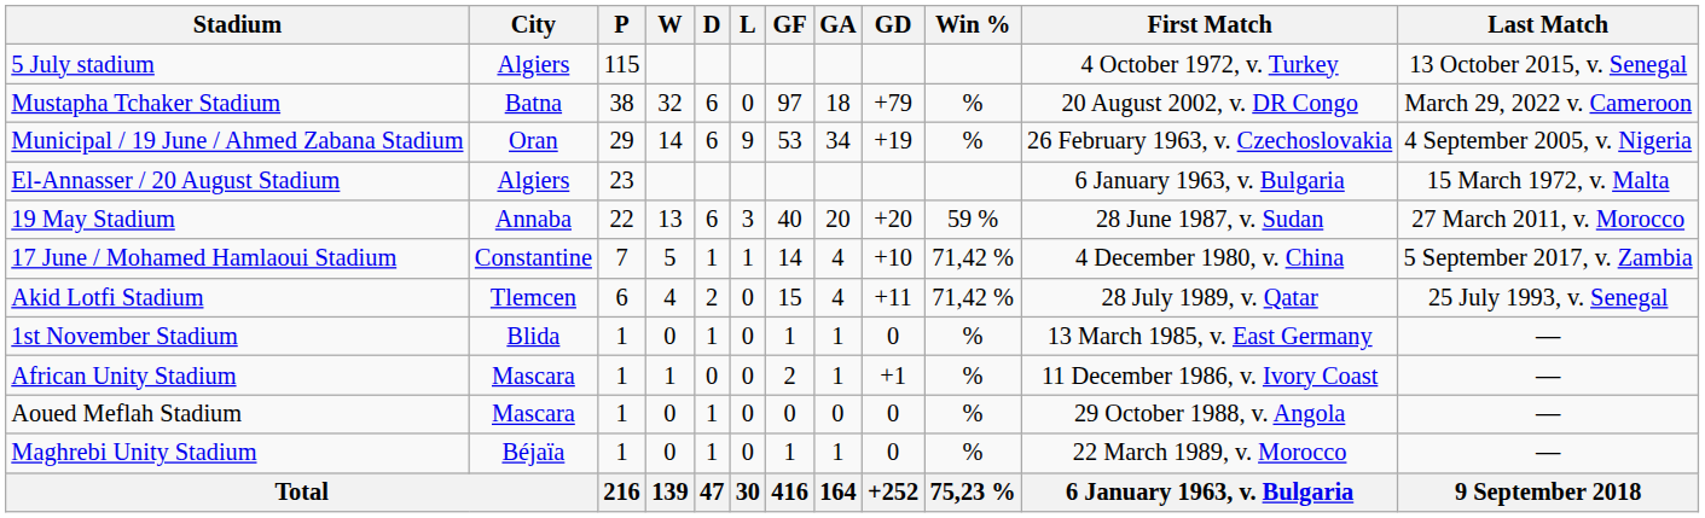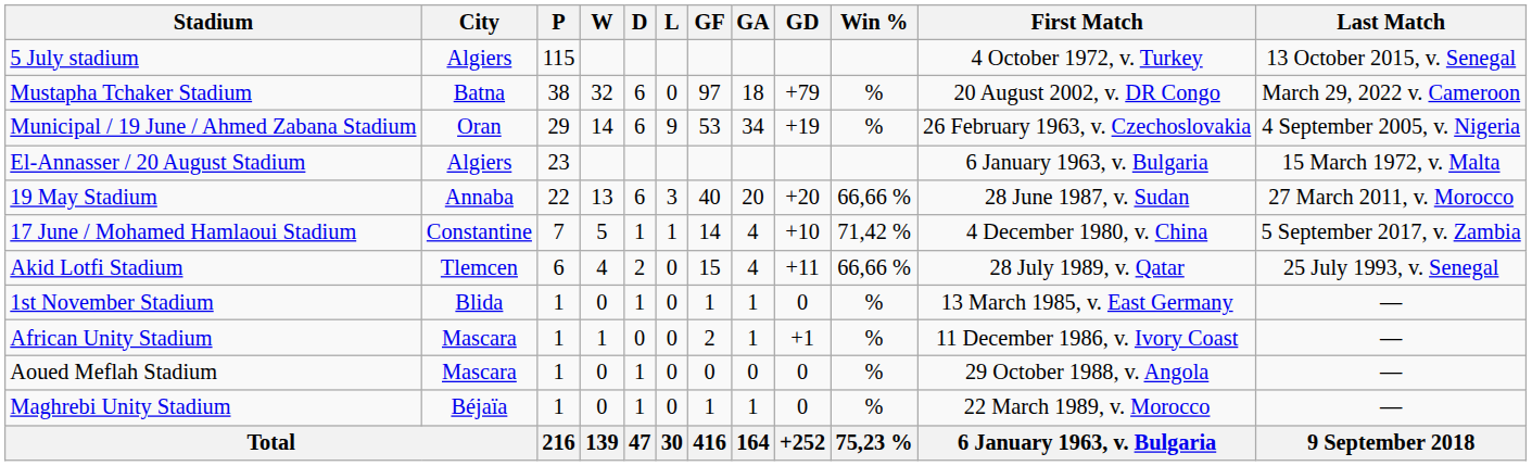 <table class="sortable wikitable" style="text-align:center">
 <tr>
 <th>Stadium</th>
 <th>City</th>
 <th>P</th>
 <th>W</th>
 <th>D</th>
 <th>L</th>
 <th>GF</th>
 <th>GA</th>
 <th>GD</th>
 <th>Win %</th>
 <th>First Match</th>
 <th>Last Match</th>
 </tr>
 <tr>
 <td align="left"><a href='#'>5 July stadium</a></td>
 <td><a href='#'>Algiers</a></td>
 <td>115</td>
 <td></td>
 <td></td>
 <td></td>
 <td></td>
 <td></td>
 <td></td>
 <td></td>
 <td>4 October 1972, v. <a href='#'>Turkey</a></td>
 <td>13 October 2015, v. <a href='#'>Senegal</a></td>
 </tr>
 <tr>
 <td align="left"><a href='#'>Mustapha Tchaker Stadium</a></td>
 <td><a href='#'>Batna</a></td>
 <td>38</td>
 <td>32</td>
 <td>6</td>
 <td>0</td>
 <td>97</td>
 <td>18</td>
 <td>+79</td>
 <td>%</td>
 <td>20 August 2002, v. <a href='#'>DR Congo</a></td>
 <td>March 29, 2022 v. <a href='#'>Cameroon</a></td>
 </tr>
 <tr>
 <td align="left"><a href='#'>Municipal / 19 June / Ahmed Zabana Stadium</a></td>
 <td><a href='#'>Oran</a></td>
 <td>29</td>
 <td>14</td>
 <td>6</td>
 <td>9</td>
 <td>53</td>
 <td>34</td>
 <td>+19</td>
 <td>%</td>
 <td>26 February 1963, v. <a href='#'>Czechoslovakia</a></td>
 <td>4 September 2005, v. <a href='#'>Nigeria</a></td>
 </tr>
 <tr>
 <td align="left"><a href='#'>El-Annasser / 20 August Stadium</a></td>
 <td><a href='#'>Algiers</a></td>
 <td>23</td>
 <td></td>
 <td></td>
 <td></td>
 <td></td>
 <td></td>
 <td></td>
 <td></td>
 <td>6 January 1963, v. <a href='#'>Bulgaria</a></td>
 <td>15 March 1972, v. <a href='#'>Malta</a></td>
 </tr>
 <tr>
 <td align="left"><a href='#'>19 May Stadium</a></td>
 <td><a href='#'>Annaba</a></td>
 <td>22</td>
 <td>13</td>
 <td>6</td>
 <td>3</td>
 <td>40</td>
 <td>20</td>
 <td>+20</td>
-<td>59 %</td>
+<td>66,66 %</td>
 <td>28 June 1987, v. <a href='#'>Sudan</a></td>
 <td>27 March 2011, v. <a href='#'>Morocco</a></td>
 </tr>
 <tr>
 <td align="left"><a href='#'>17 June / Mohamed Hamlaoui Stadium</a></td>
 <td><a href='#'>Constantine</a></td>
 <td>7</td>
 <td>5</td>
 <td>1</td>
 <td>1</td>
 <td>14</td>
 <td>4</td>
 <td>+10</td>
 <td>71,42 %</td>
 <td>4 December 1980, v. <a href='#'>China</a></td>
 <td>5 September 2017, v. <a href='#'>Zambia</a></td>
 </tr>
 <tr>
 <td align="left"><a href='#'>Akid Lotfi Stadium</a></td>
 <td><a href='#'>Tlemcen</a></td>
 <td>6</td>
 <td>4</td>
 <td>2</td>
 <td>0</td>
 <td>15</td>
 <td>4</td>
 <td>+11</td>
-<td>71,42 %</td>
+<td>66,66 %</td>
 <td>28 July 1989, v. <a href='#'>Qatar</a></td>
 <td>25 July 1993, v. <a href='#'>Senegal</a></td>
 </tr>
 <tr>
 <td align="left"><a href='#'>1st November Stadium</a></td>
 <td><a href='#'>Blida</a></td>
 <td>1</td>
 <td>0</td>
 <td>1</td>
 <td>0</td>
 <td>1</td>
 <td>1</td>
 <td>0</td>
 <td>%</td>
 <td>13 March 1985, v. <a href='#'>East Germany</a></td>
 <td>—</td>
 </tr>
 <tr>
 <td align="left"><a href='#'>African Unity Stadium</a></td>
 <td><a href='#'>Mascara</a></td>
 <td>1</td>
 <td>1</td>
 <td>0</td>
 <td>0</td>
 <td>2</td>
 <td>1</td>
 <td>+1</td>
 <td>%</td>
 <td>11 December 1986, v. <a href='#'>Ivory Coast</a></td>
 <td>—</td>
 </tr>
 <tr>
 <td align="left">Aoued Meflah Stadium</td>
 <td><a href='#'>Mascara</a></td>
 <td>1</td>
 <td>0</td>
 <td>1</td>
 <td>0</td>
 <td>0</td>
 <td>0</td>
 <td>0</td>
 <td>%</td>
 <td>29 October 1988, v. <a href='#'>Angola</a></td>
 <td>—</td>
 </tr>
 <tr>
 <td align="left"><a href='#'>Maghrebi Unity Stadium</a></td>
 <td><a href='#'>Béjaïa</a></td>
 <td>1</td>
 <td>0</td>
 <td>1</td>
 <td>0</td>
 <td>1</td>
 <td>1</td>
 <td>0</td>
 <td>%</td>
 <td>22 March 1989, v. <a href='#'>Morocco</a></td>
 <td>—</td>
 </tr>
 <tr class="sortbottom">
 <th colspan=2>Total</th>
 <th>216</th>
 <th>139</th>
 <th>47</th>
 <th>30</th>
 <th>416</th>
 <th>164</th>
 <th>+252</th>
 <th>75,23 %</th>
 <th>6 January 1963, v. <a href='#'>Bulgaria</a></th>
 <th>9 September 2018</th>
 </tr>
 </table>
